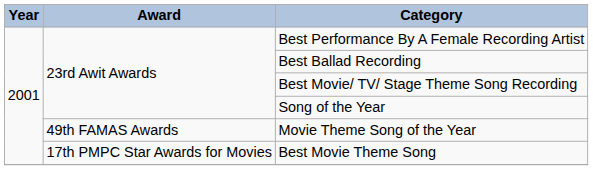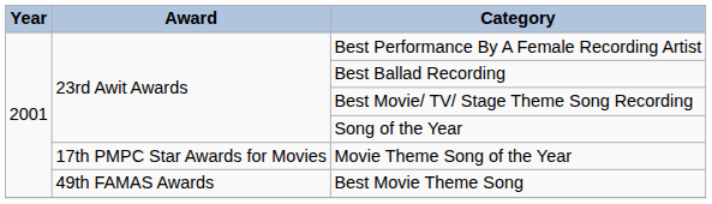 <table class="wikitable">
 <tr>
 <th style="background:#B0C4DE;">Year</th>
 <th style="background:#B0C4DE;">Award</th>
 <th style="background:#B0C4DE;">Category</th>
 </tr>
 <tr>
 <td rowspan=6>2001</td>
 <td rowspan=4>23rd Awit Awards</td>
 <td>Best Performance By A Female Recording Artist</td>
 </tr>
 <tr>
 <td>Best Ballad Recording</td>
 </tr>
 <tr>
 <td>Best Movie/ TV/ Stage Theme Song Recording</td>
 </tr>
 <tr>
 <td>Song of the Year</td>
 </tr>
 <tr>
-<td>49th FAMAS Awards</td>
+<td>17th PMPC Star Awards for Movies</td>
 <td>Movie Theme Song of the Year</td>
 </tr>
 <tr>
-<td>17th PMPC Star Awards for Movies</td>
+<td>49th FAMAS Awards</td>
 <td>Best Movie Theme Song</td>
 </tr>
 <tr>
 </tr>
 </table>
